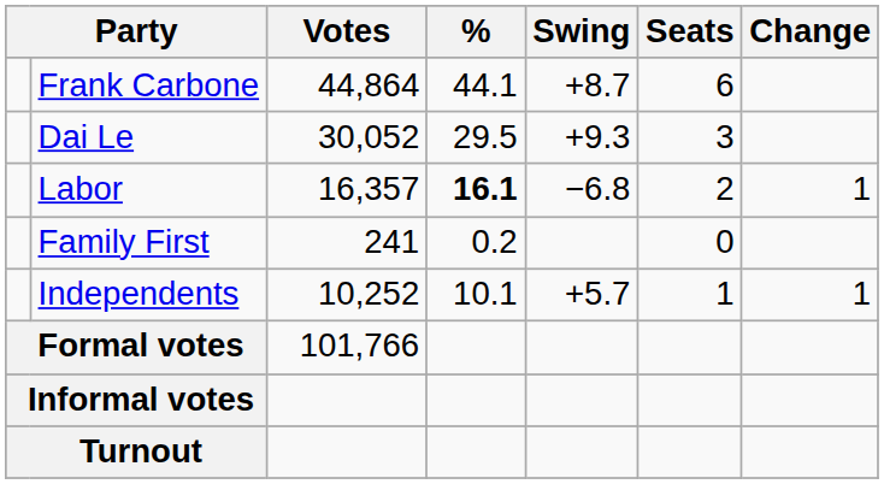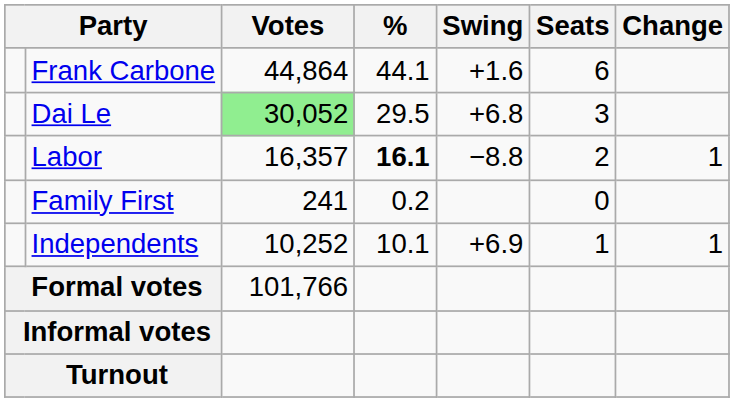 <table class="wikitable" style="text-align:right; margin-bottom:0">
 <tr>
 <th style="width:10px" colspan=3>Party</th>
 <th style="width:70px;">Votes</th>
 <th style="width:40px;">%</th>
 <th style="width:40px;">Swing</th>
 <th style="width:40px;">Seats</th>
 <th style="width:40px;">Change</th>
 </tr>
 <tr>
 <td> </td>
 <td style="text-align:left;" colspan="2"><a href='#'>Frank Carbone</a></td>
 <td>44,864</td>
 <td>44.1</td>
-<td>+8.7</td>
+<td>+1.6</td>
 <td>6</td>
 <td></td>
 </tr>
 <tr>
 <td> </td>
 <td style="text-align:left;" colspan="2"><a href='#'>Dai Le</a></td>
-<td>30,052</td>
+<td style="background: lightgreen;">30,052</td>
 <td>29.5</td>
-<td>+9.3</td>
+<td>+6.8</td>
 <td>3</td>
 <td></td>
 </tr>
 <tr>
 <td> </td>
 <td style="text-align:left;" colspan="2"><a href='#'>Labor</a></td>
 <td>16,357</td>
 <td><strong>16.1</strong></td>
-<td>−6.8</td>
+<td>−8.8</td>
 <td>2</td>
 <td> 1</td>
 </tr>
 <tr>
 <td> </td>
 <td style="text-align:left;" colspan="2"><a href='#'>Family First</a></td>
 <td>241</td>
 <td>0.2</td>
 <td></td>
 <td>0</td>
 <td></td>
 </tr>
 <tr>
 <td> </td>
 <td style="text-align:left;" colspan="2"><a href='#'>Independents</a></td>
 <td>10,252</td>
 <td>10.1</td>
-<td>+5.7</td>
+<td>+6.9</td>
 <td>1</td>
 <td> 1</td>
 </tr>
 <tr>
 <th colspan="3" rowspan="1"> Formal votes</th>
 <td>101,766</td>
 <td></td>
 <td></td>
 <td></td>
 <td></td>
 </tr>
 <tr>
 <th colspan="3" rowspan="1"> Informal votes</th>
 <td></td>
 <td></td>
 <td></td>
 <td></td>
 <td></td>
 </tr>
 <tr>
 <th colspan="3" rowspan="1"> Turnout</th>
 <td></td>
 <td></td>
 <td></td>
 <td></td>
 <td></td>
 </tr>
 </table>
